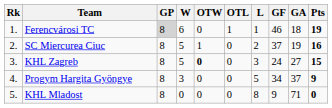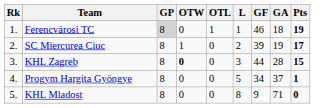 <table class="wikitable" style="text-align:left;">
 <tr>
 <th width=20>Rk</th>
 <th width=200>Team</th>
 <th width=20 abbr="Games Played">GP</th>
-<th width=20 abbr="Won">W</th>
 <th width=20 abbr="Overtimes Won">OTW</th>
 <th width=20 abbr="Overtime Lost">OTL</th>
 <th width=20 abbr="Lost">L</th>
 <th width=20 abbr="Goals for">GF</th>
 <th width=20 abbr="Goals against">GA</th>
 <th width=20 abbr="Points">Pts</th>
 </tr>
 <tr>
 <td style="text-align:center;">1.</td>
 <td> <a href='#'>Ferencvárosi TC</a></td>
 <td style="background: lightgrey;">8</td>
-<td>6</td>
 <td>0</td>
 <td>1</td>
 <td>1</td>
 <td>46</td>
 <td>18</td>
 <td><strong>19</strong></td>
 </tr>
 <tr>
 <td style="text-align:center;">2.</td>
 <td> <a href='#'>SC Miercurea Ciuc</a></td>
 <td>8</td>
-<td>5</td>
 <td>1</td>
 <td>0</td>
 <td>2</td>
-<td>37</td>
+<td>39</td>
 <td>19</td>
-<td><strong>16</strong></td>
+<td><strong>17</strong></td>
 </tr>
 <tr>
 <td style="text-align:center;">3.</td>
 <td> <a href='#'>KHL Zagreb</a></td>
 <td>8</td>
-<td>5</td>
 <td><strong>0</strong></td>
 <td>0</td>
 <td>3</td>
-<td>24</td>
-<td>27</td>
+<td>44</td>
+<td>28</td>
 <td><strong>15</strong></td>
 </tr>
 <tr>
 <td style="text-align:center;">4.</td>
 <td> <a href='#'>Progym Hargita Gyöngye</a></td>
 <td>8</td>
-<td>3</td>
 <td>0</td>
 <td>0</td>
 <td>5</td>
 <td>34</td>
 <td>37</td>
-<td><strong>9</strong></td>
+<td><strong>1</strong></td>
 </tr>
 <tr>
 <td style="text-align:center;">5.</td>
 <td> <a href='#'>KHL Mladost</a></td>
 <td>8</td>
-<td>0</td>
 <td>0</td>
 <td>0</td>
 <td>8</td>
 <td>9</td>
 <td>71</td>
 <td><strong>0</strong></td>
 </tr>
 </table>
